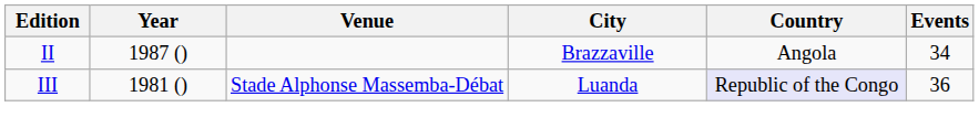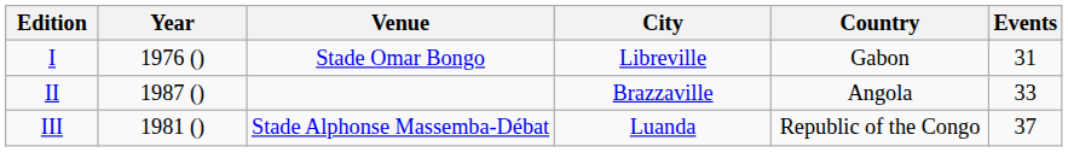 <table class=wikitable style="text-align:center">
 <tr>
 <th width=60>Edition</th>
 <th width=100>Year</th>
 <th>Venue</th>
 <th width=150>City</th>
 <th width=150>Country</th>
 <th>Events</th>
 </tr>
 <tr>
+<td><a href='#'>I</a></td>
+<td>1976 ()</td>
+<td><a href='#'>Stade Omar Bongo</a></td>
+<td><a href='#'>Libreville</a></td>
+<td>Gabon</td>
+<td>31</td>
+</tr>
+<tr>
 <td><a href='#'>II</a></td>
 <td>1987 ()</td>
 <td></td>
 <td><a href='#'>Brazzaville</a></td>
 <td>Angola</td>
-<td>34</td>
+<td>33</td>
 </tr>
 <tr>
 <td><a href='#'>III</a></td>
 <td>1981 ()</td>
 <td><a href='#'>Stade Alphonse Massemba-Débat</a></td>
 <td><a href='#'>Luanda</a></td>
-<td style="background: lavender;">Republic of the Congo</td>
-<td>36</td>
+<td>Republic of the Congo</td>
+<td>37</td>
 </tr>
 </table>
